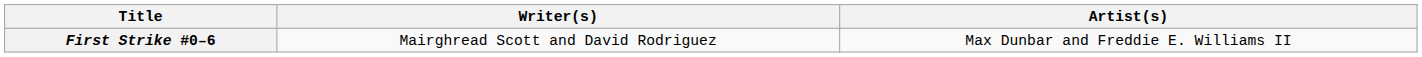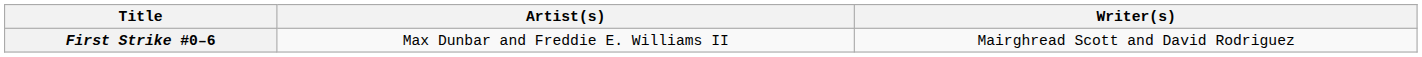 <table class="wikitable" style="text-align:center;" width=99%>
 <tr>
 <th>Title</th>
+<th>Artist(s)</th>
 <th>Writer(s)</th>
-<th>Artist(s)</th>
 </tr>
 <tr>
 <th><em>First Strike</em> #0–6</th>
+<td>Max Dunbar and Freddie E. Williams II</td>
 <td>Mairghread Scott and David Rodriguez</td>
-<td>Max Dunbar and Freddie E. Williams II</td>
 </tr>
 </table>
